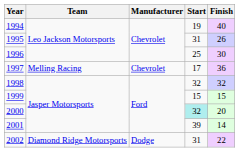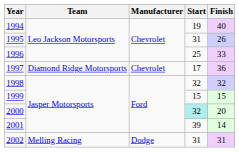 <table class="wikitable" style="font-size: 90%;">
 <tr>
 <th>Year</th>
 <th>Team</th>
 <th>Manufacturer</th>
 <th>Start</th>
 <th>Finish</th>
 </tr>
 <tr>
 <td><a href='#'>1994</a></td>
 <td rowspan=3><a href='#'>Leo Jackson Motorsports</a></td>
 <td rowspan=3><a href='#'>Chevrolet</a></td>
 <td align=center>19</td>
 <td align=center style="background:#EFCFFF;">40</td>
 </tr>
 <tr>
 <td><a href='#'>1995</a></td>
 <td align=center>31</td>
 <td align=center style="background:#CFCFFF;">26</td>
 </tr>
 <tr>
 <td><a href='#'>1996</a></td>
 <td align=center>25</td>
-<td align=center style="background:#EFCFFF;">30</td>
+<td align=center style="background:#EFCFFF;">33</td>
 </tr>
 <tr>
 <td><a href='#'>1997</a></td>
-<td><a href='#'>Melling Racing</a></td>
+<td><a href='#'>Diamond Ridge Motorsports</a></td>
 <td><a href='#'>Chevrolet</a></td>
 <td align=center>17</td>
 <td align=center style="background:#EFCFFF;">36</td>
 </tr>
 <tr>
 <td><a href='#'>1998</a></td>
 <td rowspan=4><a href='#'>Jasper Motorsports</a></td>
 <td rowspan=4><a href='#'>Ford</a></td>
 <td align=center>32</td>
 <td align=center style="background:#CFCFFF;">32</td>
 </tr>
 <tr>
 <td><a href='#'>1999</a></td>
 <td align=center>15</td>
 <td align=center style="background:#DFFFDF;">15</td>
 </tr>
 <tr>
 <td><a href='#'>2000</a></td>
 <td align=center style="background: paleturquoise;">32</td>
 <td align=center style="background:#DFFFDF;">20</td>
 </tr>
 <tr>
 <td><a href='#'>2001</a></td>
 <td align=center>39</td>
 <td align=center style="background:#DFFFDF;">14</td>
 </tr>
 <tr>
 <td><a href='#'>2002</a></td>
-<td><a href='#'>Diamond Ridge Motorsports</a></td>
+<td><a href='#'>Melling Racing</a></td>
 <td><a href='#'>Dodge</a></td>
 <td align=center>31</td>
-<td align=center style="background:#EFCFFF;">22</td>
+<td align=center style="background:#EFCFFF;">31</td>
 </tr>
 </table>
